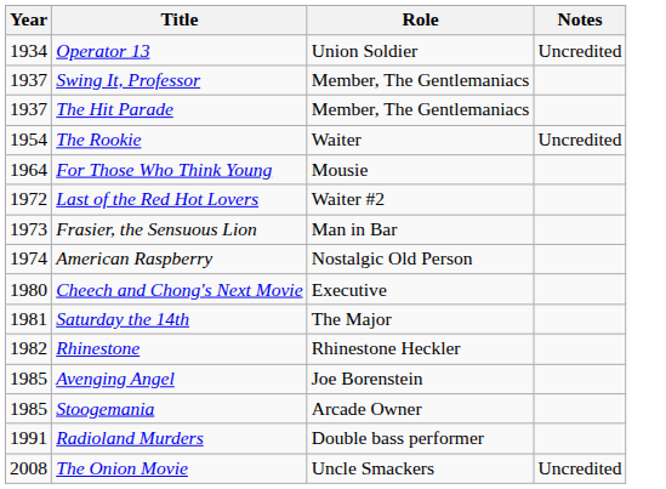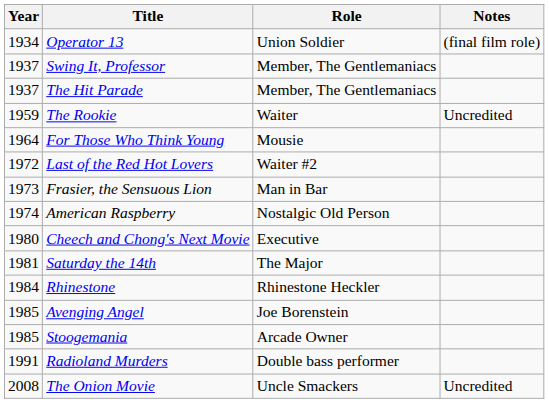 <table class="wikitable">
 <tr>
 <th>Year</th>
 <th>Title</th>
 <th>Role</th>
 <th>Notes</th>
 </tr>
 <tr>
 <td>1934</td>
 <td><em><a href='#'>Operator 13</a></em></td>
 <td>Union Soldier</td>
-<td>Uncredited</td>
+<td>(final film role)</td>
 </tr>
 <tr>
 <td>1937</td>
 <td><em><a href='#'>Swing It, Professor</a></em></td>
 <td>Member, The Gentlemaniacs</td>
 <td></td>
 </tr>
 <tr>
 <td>1937</td>
 <td><em><a href='#'>The Hit Parade</a></em></td>
 <td>Member, The Gentlemaniacs</td>
 <td></td>
 </tr>
 <tr>
-<td>1954</td>
+<td>1959</td>
 <td><em><a href='#'>The Rookie</a></em></td>
 <td>Waiter</td>
 <td>Uncredited</td>
 </tr>
 <tr>
 <td>1964</td>
 <td><em><a href='#'>For Those Who Think Young</a></em></td>
 <td>Mousie</td>
 <td></td>
 </tr>
 <tr>
 <td>1972</td>
 <td><em><a href='#'>Last of the Red Hot Lovers</a></em></td>
 <td>Waiter #2</td>
 <td></td>
 </tr>
 <tr>
 <td>1973</td>
 <td><em>Frasier, the Sensuous Lion</em></td>
 <td>Man in Bar</td>
 <td></td>
 </tr>
 <tr>
 <td>1974</td>
 <td><em>American Raspberry</em></td>
 <td>Nostalgic Old Person</td>
 <td></td>
 </tr>
 <tr>
 <td>1980</td>
 <td><em><a href='#'>Cheech and Chong's Next Movie</a></em></td>
 <td>Executive</td>
 <td></td>
 </tr>
 <tr>
 <td>1981</td>
 <td><em><a href='#'>Saturday the 14th</a></em></td>
 <td>The Major</td>
 <td></td>
 </tr>
 <tr>
-<td>1982</td>
+<td>1984</td>
 <td><em><a href='#'>Rhinestone</a></em></td>
 <td>Rhinestone Heckler</td>
 <td></td>
 </tr>
 <tr>
 <td>1985</td>
 <td><em><a href='#'>Avenging Angel</a></em></td>
 <td>Joe Borenstein</td>
 <td></td>
 </tr>
 <tr>
 <td>1985</td>
 <td><em><a href='#'>Stoogemania</a></em></td>
 <td>Arcade Owner</td>
 <td></td>
 </tr>
 <tr>
 <td>1991</td>
 <td><em><a href='#'>Radioland Murders</a></em></td>
 <td>Double bass performer</td>
 <td></td>
 </tr>
 <tr>
 <td>2008</td>
 <td><em><a href='#'>The Onion Movie</a></em></td>
 <td>Uncle Smackers</td>
 <td>Uncredited</td>
 </tr>
 </table>
